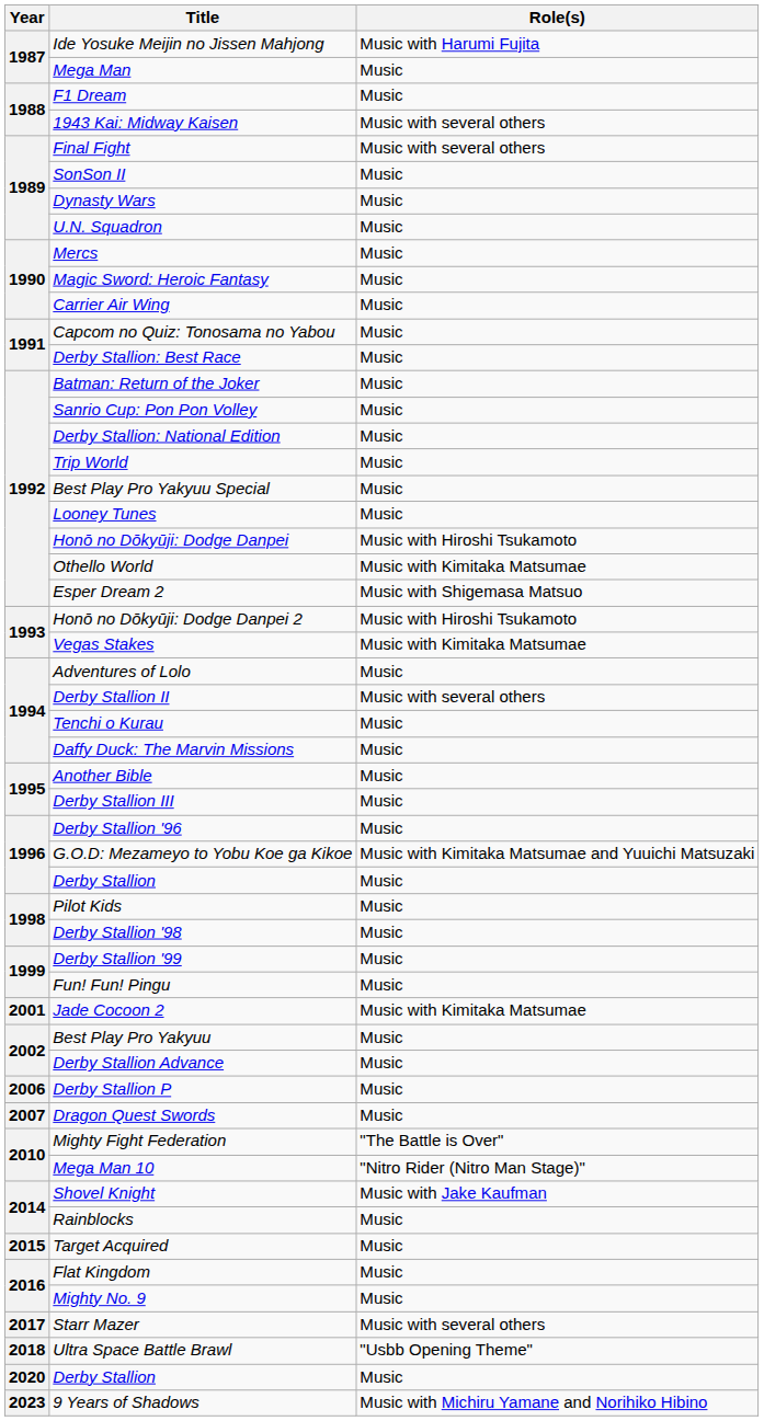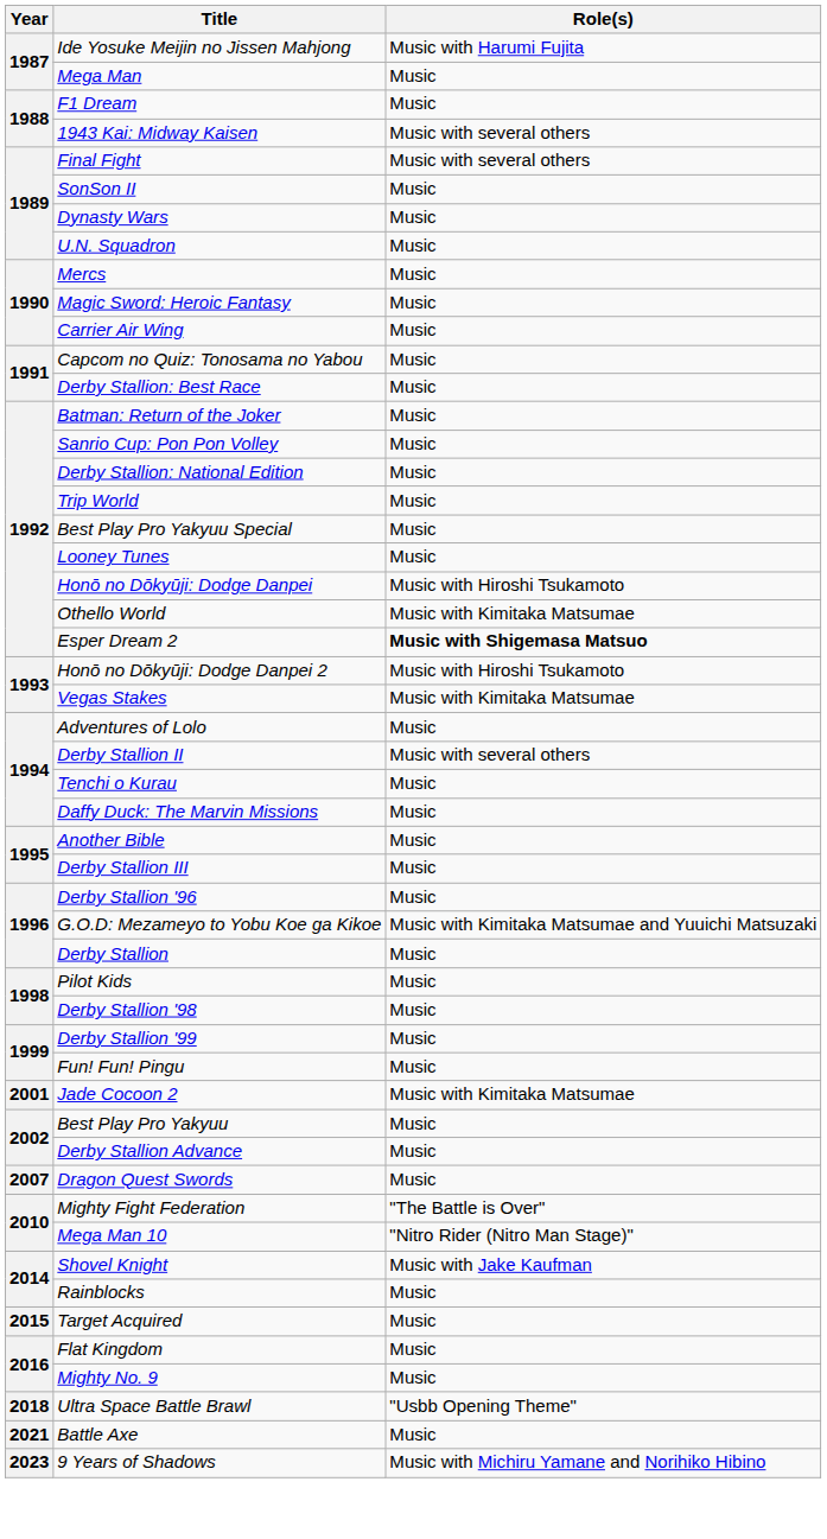 <table class="wikitable sortable"  width="auto">
 <tr>
 <th>Year</th>
 <th>Title</th>
 <th>Role(s)</th>
 </tr>
 <tr>
 <th scope=row rowspan="2">1987</th>
 <td><em>Ide Yosuke Meijin no Jissen Mahjong</em></td>
 <td>Music with <a href='#'>Harumi Fujita</a></td>
 </tr>
 <tr>
 <td><em><a href='#'>Mega Man</a></em></td>
 <td>Music</td>
 </tr>
 <tr>
 <th scope=row rowspan="2">1988</th>
 <td><em><a href='#'>F1 Dream</a></em></td>
 <td>Music</td>
 </tr>
 <tr>
 <td><em><a href='#'>1943 Kai: Midway Kaisen</a></em></td>
 <td>Music with several others</td>
 </tr>
 <tr>
 <th scope=row rowspan="4">1989</th>
 <td><em><a href='#'>Final Fight</a></em></td>
 <td>Music with several others</td>
 </tr>
 <tr>
 <td><em><a href='#'>SonSon II</a></em></td>
 <td>Music</td>
 </tr>
 <tr>
 <td><em><a href='#'>Dynasty Wars</a></em></td>
 <td>Music</td>
 </tr>
 <tr>
 <td><em><a href='#'>U.N. Squadron</a></em></td>
 <td>Music</td>
 </tr>
 <tr>
 <th scope=row rowspan="3">1990</th>
 <td><em><a href='#'>Mercs</a></em></td>
 <td>Music</td>
 </tr>
 <tr>
 <td><em><a href='#'>Magic Sword: Heroic Fantasy</a></em></td>
 <td>Music</td>
 </tr>
 <tr>
 <td><em><a href='#'>Carrier Air Wing</a></em></td>
 <td>Music</td>
 </tr>
 <tr>
 <th scope=row rowspan="2">1991</th>
 <td><em>Capcom no Quiz: Tonosama no Yabou</em></td>
 <td>Music</td>
 </tr>
 <tr>
 <td><em><a href='#'>Derby Stallion: Best Race</a></em></td>
 <td>Music</td>
 </tr>
 <tr>
 <th scope=row rowspan="9">1992</th>
 <td><em><a href='#'>Batman: Return of the Joker</a></em></td>
 <td>Music</td>
 </tr>
 <tr>
 <td><em><a href='#'>Sanrio Cup: Pon Pon Volley</a></em></td>
 <td>Music</td>
 </tr>
 <tr>
 <td><em><a href='#'>Derby Stallion: National Edition</a></em></td>
 <td>Music</td>
 </tr>
 <tr>
 <td><em><a href='#'>Trip World</a></em></td>
 <td>Music</td>
 </tr>
 <tr>
 <td><em>Best Play Pro Yakyuu Special</em></td>
 <td>Music</td>
 </tr>
 <tr>
 <td><em><a href='#'>Looney Tunes</a></em></td>
 <td>Music</td>
 </tr>
 <tr>
 <td><em><a href='#'>Honō no Dōkyūji: Dodge Danpei</a></em></td>
 <td>Music with Hiroshi Tsukamoto</td>
 </tr>
 <tr>
 <td><em>Othello World</em></td>
 <td>Music with Kimitaka Matsumae</td>
 </tr>
 <tr>
 <td><em>Esper Dream 2</em></td>
-<td>Music with Shigemasa Matsuo</td>
+<td><strong>Music with Shigemasa Matsuo</strong></td>
 </tr>
 <tr>
 <th scope=row rowspan="2">1993</th>
 <td><em>Honō no Dōkyūji: Dodge Danpei 2</em></td>
 <td>Music with Hiroshi Tsukamoto</td>
 </tr>
 <tr>
 <td><em><a href='#'>Vegas Stakes</a></em></td>
 <td>Music with Kimitaka Matsumae</td>
 </tr>
 <tr>
 <th scope=row rowspan="4">1994</th>
 <td><em>Adventures of Lolo</em></td>
 <td>Music</td>
 </tr>
 <tr>
 <td><em><a href='#'>Derby Stallion II</a></em></td>
 <td>Music with several others</td>
 </tr>
 <tr>
 <td><em><a href='#'>Tenchi o Kurau</a></em></td>
 <td>Music</td>
 </tr>
 <tr>
 <td><em><a href='#'>Daffy Duck: The Marvin Missions</a></em></td>
 <td>Music</td>
 </tr>
 <tr>
 <th scope=row rowspan="2">1995</th>
 <td><em><a href='#'>Another Bible</a></em></td>
 <td>Music</td>
 </tr>
 <tr>
 <td><em><a href='#'>Derby Stallion III</a></em></td>
 <td>Music</td>
 </tr>
 <tr>
 <th scope=row rowspan="3">1996</th>
 <td><em><a href='#'>Derby Stallion '96</a></em></td>
 <td>Music</td>
 </tr>
 <tr>
 <td><em>G.O.D: Mezameyo to Yobu Koe ga Kikoe</em></td>
 <td>Music with Kimitaka Matsumae and Yuuichi Matsuzaki</td>
 </tr>
 <tr>
 <td><em><a href='#'>Derby Stallion</a></em></td>
 <td>Music</td>
 </tr>
 <tr>
 <th scope=row rowspan="2">1998</th>
 <td><em>Pilot Kids</em></td>
 <td>Music</td>
 </tr>
 <tr>
 <td><em><a href='#'>Derby Stallion '98</a></em></td>
 <td>Music</td>
 </tr>
 <tr>
 <th scope=row rowspan="2">1999</th>
 <td><em><a href='#'>Derby Stallion '99</a></em></td>
 <td>Music</td>
 </tr>
 <tr>
 <td><em>Fun! Fun! Pingu</em></td>
 <td>Music</td>
 </tr>
 <tr>
 <th scope=row>2001</th>
 <td><em><a href='#'>Jade Cocoon 2</a></em></td>
 <td>Music with Kimitaka Matsumae</td>
 </tr>
 <tr>
 <th scope=row rowspan="2">2002</th>
 <td><em>Best Play Pro Yakyuu</em></td>
 <td>Music</td>
 </tr>
 <tr>
 <td><em><a href='#'>Derby Stallion Advance</a></em></td>
 <td>Music</td>
 </tr>
 <tr>
-<th scope=row>2006</th>
-<td><em><a href='#'>Derby Stallion P</a></em></td>
-<td>Music</td>
-</tr>
-<tr>
 <th scope=row>2007</th>
 <td><em><a href='#'>Dragon Quest Swords</a></em></td>
 <td>Music</td>
 </tr>
 <tr>
 <th scope=row rowspan="2">2010</th>
 <td><em>Mighty Fight Federation</em></td>
 <td>"The Battle is Over"</td>
 </tr>
 <tr>
 <td><em><a href='#'>Mega Man 10</a></em></td>
 <td>"Nitro Rider (Nitro Man Stage)"</td>
 </tr>
 <tr>
 <th scope=row rowspan="2">2014</th>
 <td><em><a href='#'>Shovel Knight</a></em></td>
 <td>Music with <a href='#'>Jake Kaufman</a></td>
 </tr>
 <tr>
 <td><em>Rainblocks</em></td>
 <td>Music</td>
 </tr>
 <tr>
 <th scope=row>2015</th>
 <td><em>Target Acquired</em></td>
 <td>Music</td>
 </tr>
 <tr>
 <th scope=row rowspan="2">2016</th>
 <td><em>Flat Kingdom</em></td>
 <td>Music</td>
 </tr>
 <tr>
 <td><em><a href='#'>Mighty No. 9</a></em></td>
 <td>Music</td>
 </tr>
 <tr>
-<th scope=row>2017</th>
-<td><em>Starr Mazer</em></td>
-<td>Music with several others</td>
-</tr>
-<tr>
 <th scope=row>2018</th>
 <td><em>Ultra Space Battle Brawl</em></td>
 <td>"Usbb Opening Theme"</td>
 </tr>
 <tr>
-<th scope=row>2020</th>
-<td><em><a href='#'>Derby Stallion</a></em></td>
+<th scope=row>2021</th>
+<td><em>Battle Axe</em></td>
 <td>Music</td>
 </tr>
 <tr>
 <th scope=row>2023</th>
 <td><em>9 Years of Shadows</em></td>
 <td>Music with <a href='#'>Michiru Yamane</a> and <a href='#'>Norihiko Hibino</a></td>
 </tr>
 </table>
